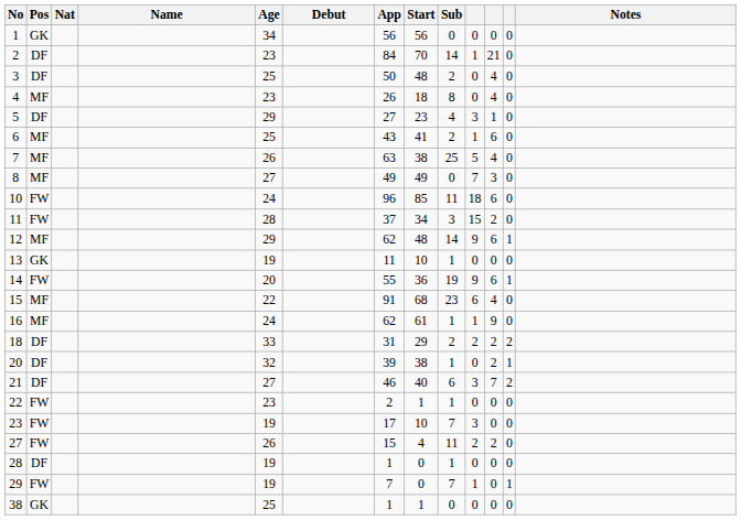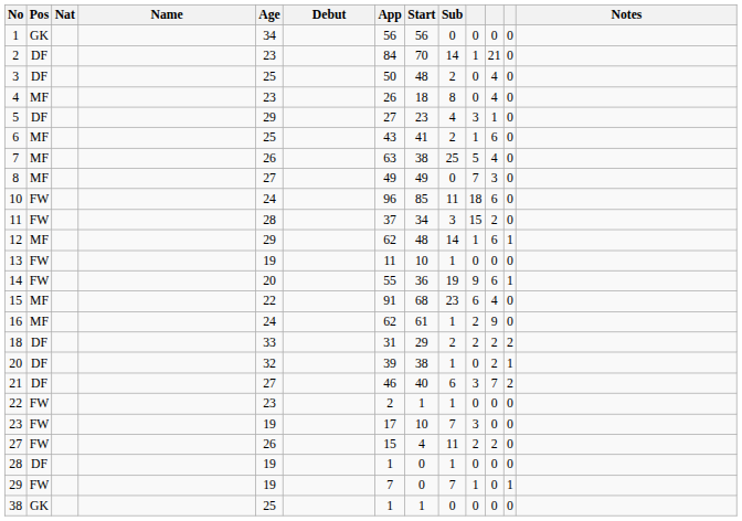 <table class="wikitable sortable" style="text-align:center">
 <tr>
 <th style="text-align:center; width: 6pt;">No</th>
 <th style="text-align:center; width: 6pt;">Pos</th>
 <th style="text-align:center; width: 6pt;">Nat</th>
 <th style="text-align:center; width: 160pt;">Name</th>
 <th style="text-align:center; width: 6pt;">Age</th>
 <th style="text-align:center; width: 80pt;">Debut</th>
 <th style="text-align:center; width: 6pt;">App</th>
 <th style="text-align:center; width: 6pt;">Start</th>
 <th style="text-align:center; width: 6pt;">Sub</th>
 <th style="text-align:center; width: 6pt;"></th>
 <th style="text-align:center; width: 6pt;"></th>
 <th style="text-align:center; width: 6pt;"></th>
 <th style="text-align:center; width: 200pt;">Notes</th>
 </tr>
 <tr>
 <td>1</td>
 <td>GK</td>
 <td></td>
 <td></td>
 <td>34</td>
 <td></td>
 <td>56</td>
 <td>56</td>
 <td>0</td>
 <td>0</td>
 <td>0</td>
 <td>0</td>
 <td></td>
 </tr>
 <tr>
 <td>2</td>
 <td>DF</td>
 <td></td>
 <td></td>
 <td>23</td>
 <td></td>
 <td>84</td>
 <td>70</td>
 <td>14</td>
 <td>1</td>
 <td>21</td>
 <td>0</td>
 <td></td>
 </tr>
 <tr>
 <td>3</td>
 <td>DF</td>
 <td></td>
 <td></td>
 <td>25</td>
 <td></td>
 <td>50</td>
 <td>48</td>
 <td>2</td>
 <td>0</td>
 <td>4</td>
 <td>0</td>
 <td></td>
 </tr>
 <tr>
 <td>4</td>
 <td>MF</td>
 <td></td>
 <td></td>
 <td>23</td>
 <td></td>
 <td>26</td>
 <td>18</td>
 <td>8</td>
 <td>0</td>
 <td>4</td>
 <td>0</td>
 <td></td>
 </tr>
 <tr>
 <td>5</td>
 <td>DF</td>
 <td></td>
 <td></td>
 <td>29</td>
 <td></td>
 <td>27</td>
 <td>23</td>
 <td>4</td>
 <td>3</td>
 <td>1</td>
 <td>0</td>
 <td></td>
 </tr>
 <tr>
 <td>6</td>
 <td>MF</td>
 <td></td>
 <td></td>
 <td>25</td>
 <td></td>
 <td>43</td>
 <td>41</td>
 <td>2</td>
 <td>1</td>
 <td>6</td>
 <td>0</td>
 <td></td>
 </tr>
 <tr>
 <td>7</td>
 <td>MF</td>
 <td></td>
 <td></td>
 <td>26</td>
 <td></td>
 <td>63</td>
 <td>38</td>
 <td>25</td>
 <td>5</td>
 <td>4</td>
 <td>0</td>
 <td></td>
 </tr>
 <tr>
 <td>8</td>
 <td>MF</td>
 <td></td>
 <td></td>
 <td>27</td>
 <td></td>
 <td>49</td>
 <td>49</td>
 <td>0</td>
 <td>7</td>
 <td>3</td>
 <td>0</td>
 <td></td>
 </tr>
 <tr>
 <td>10</td>
 <td>FW</td>
 <td></td>
 <td></td>
 <td>24</td>
 <td></td>
 <td>96</td>
 <td>85</td>
 <td>11</td>
 <td>18</td>
 <td>6</td>
 <td>0</td>
 <td></td>
 </tr>
 <tr>
 <td>11</td>
 <td>FW</td>
 <td></td>
 <td></td>
 <td>28</td>
 <td></td>
 <td>37</td>
 <td>34</td>
 <td>3</td>
 <td>15</td>
 <td>2</td>
 <td>0</td>
 <td></td>
 </tr>
 <tr>
 <td>12</td>
 <td>MF</td>
 <td></td>
 <td></td>
 <td>29</td>
 <td></td>
 <td>62</td>
 <td>48</td>
 <td>14</td>
-<td>9</td>
+<td>1</td>
 <td>6</td>
 <td>1</td>
 <td></td>
 </tr>
 <tr>
 <td>13</td>
-<td>GK</td>
+<td>FW</td>
 <td></td>
 <td></td>
 <td>19</td>
 <td></td>
 <td>11</td>
 <td>10</td>
 <td>1</td>
 <td>0</td>
 <td>0</td>
 <td>0</td>
 <td></td>
 </tr>
 <tr>
 <td>14</td>
 <td>FW</td>
 <td></td>
 <td></td>
 <td>20</td>
 <td></td>
 <td>55</td>
 <td>36</td>
 <td>19</td>
 <td>9</td>
 <td>6</td>
 <td>1</td>
 <td></td>
 </tr>
 <tr>
 <td>15</td>
 <td>MF</td>
 <td></td>
 <td></td>
 <td>22</td>
 <td></td>
 <td>91</td>
 <td>68</td>
 <td>23</td>
 <td>6</td>
 <td>4</td>
 <td>0</td>
 <td></td>
 </tr>
 <tr>
 <td>16</td>
 <td>MF</td>
 <td></td>
 <td></td>
 <td>24</td>
 <td></td>
 <td>62</td>
 <td>61</td>
 <td>1</td>
-<td>1</td>
+<td>2</td>
 <td>9</td>
 <td>0</td>
 <td></td>
 </tr>
 <tr>
 <td>18</td>
 <td>DF</td>
 <td></td>
 <td></td>
 <td>33</td>
 <td></td>
 <td>31</td>
 <td>29</td>
 <td>2</td>
 <td>2</td>
 <td>2</td>
 <td>2</td>
 <td></td>
 </tr>
 <tr>
 <td>20</td>
 <td>DF</td>
 <td></td>
 <td></td>
 <td>32</td>
 <td></td>
 <td>39</td>
 <td>38</td>
 <td>1</td>
 <td>0</td>
 <td>2</td>
 <td>1</td>
 <td></td>
 </tr>
 <tr>
 <td>21</td>
 <td>DF</td>
 <td></td>
 <td></td>
 <td>27</td>
 <td></td>
 <td>46</td>
 <td>40</td>
 <td>6</td>
 <td>3</td>
 <td>7</td>
 <td>2</td>
 <td></td>
 </tr>
 <tr>
 <td>22</td>
 <td>FW</td>
 <td></td>
 <td></td>
 <td>23</td>
 <td></td>
 <td>2</td>
 <td>1</td>
 <td>1</td>
 <td>0</td>
 <td>0</td>
 <td>0</td>
 <td></td>
 </tr>
 <tr>
 <td>23</td>
 <td>FW</td>
 <td></td>
 <td></td>
 <td>19</td>
 <td></td>
 <td>17</td>
 <td>10</td>
 <td>7</td>
 <td>3</td>
 <td>0</td>
 <td>0</td>
 <td></td>
 </tr>
 <tr>
 <td>27</td>
 <td>FW</td>
 <td></td>
 <td></td>
 <td>26</td>
 <td></td>
 <td>15</td>
 <td>4</td>
 <td>11</td>
 <td>2</td>
 <td>2</td>
 <td>0</td>
 <td></td>
 </tr>
 <tr>
 <td>28</td>
 <td>DF</td>
 <td></td>
 <td></td>
 <td>19</td>
 <td></td>
 <td>1</td>
 <td>0</td>
 <td>1</td>
 <td>0</td>
 <td>0</td>
 <td>0</td>
 <td></td>
 </tr>
 <tr>
 <td>29</td>
 <td>FW</td>
 <td></td>
 <td></td>
 <td>19</td>
 <td></td>
 <td>7</td>
 <td>0</td>
 <td>7</td>
 <td>1</td>
 <td>0</td>
 <td>1</td>
 <td></td>
 </tr>
 <tr>
 <td>38</td>
 <td>GK</td>
 <td></td>
 <td></td>
 <td>25</td>
 <td></td>
 <td>1</td>
 <td>1</td>
 <td>0</td>
 <td>0</td>
 <td>0</td>
 <td>0</td>
 <td></td>
 </tr>
 </table>
